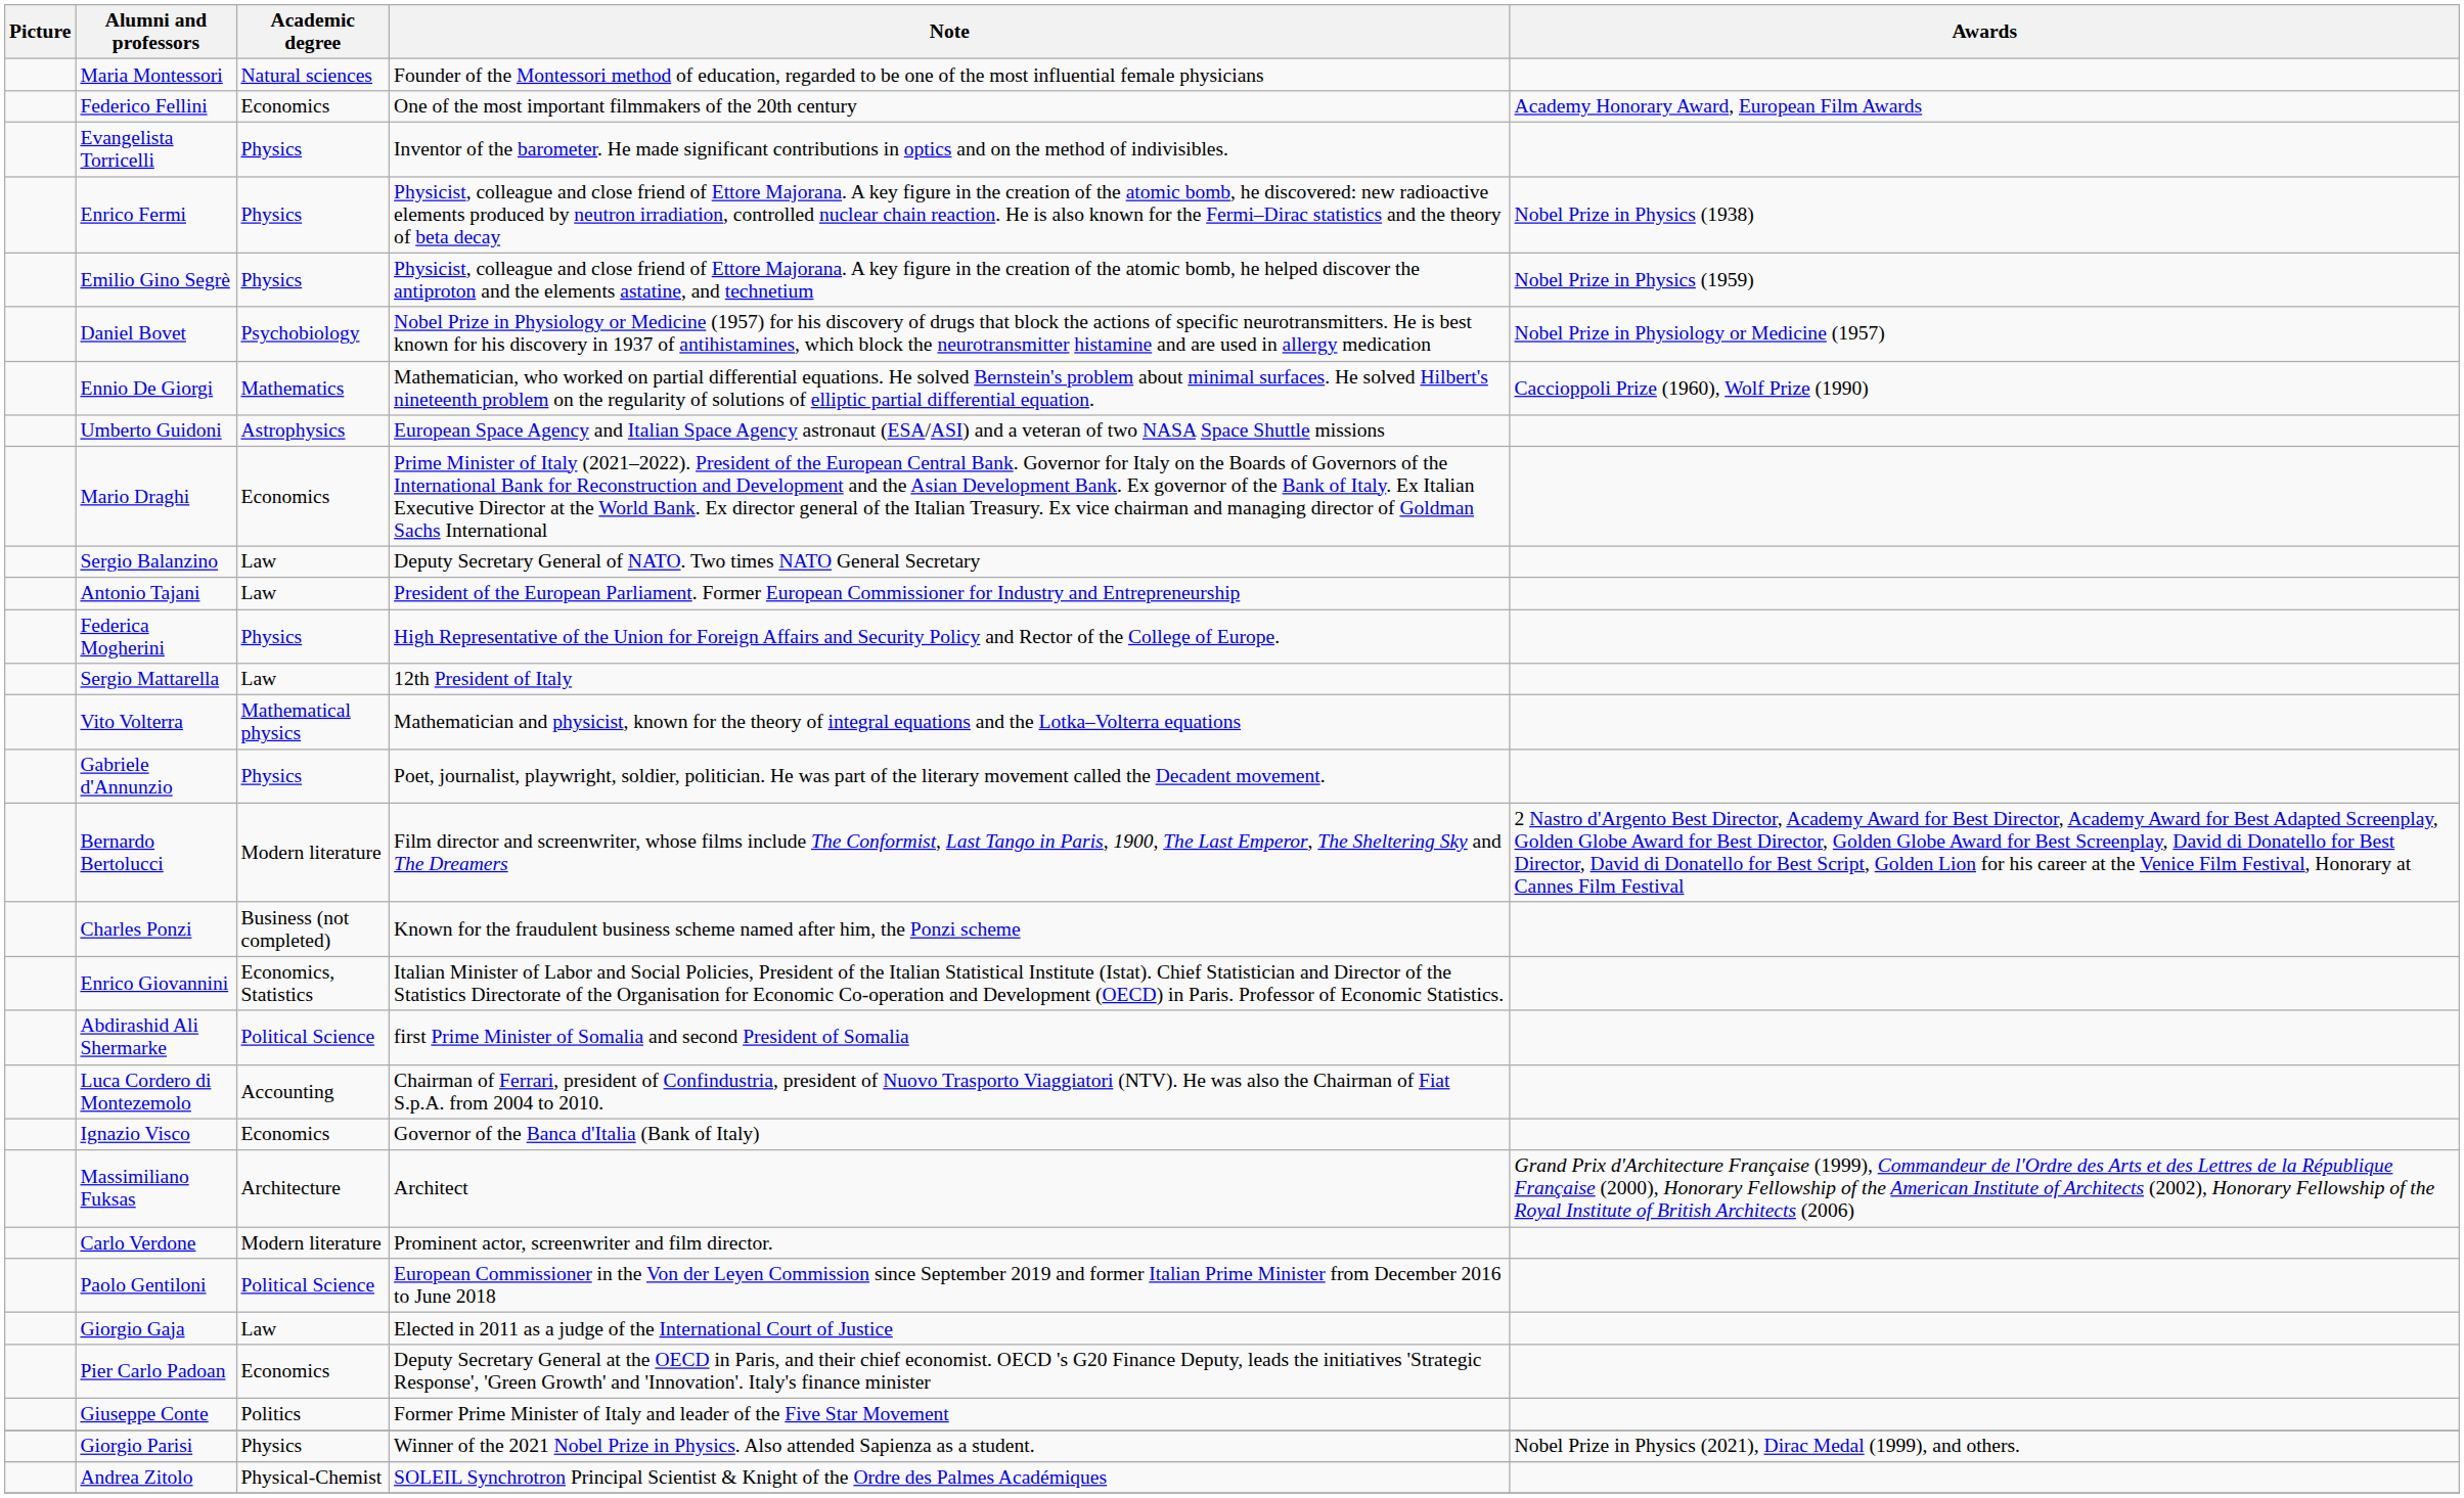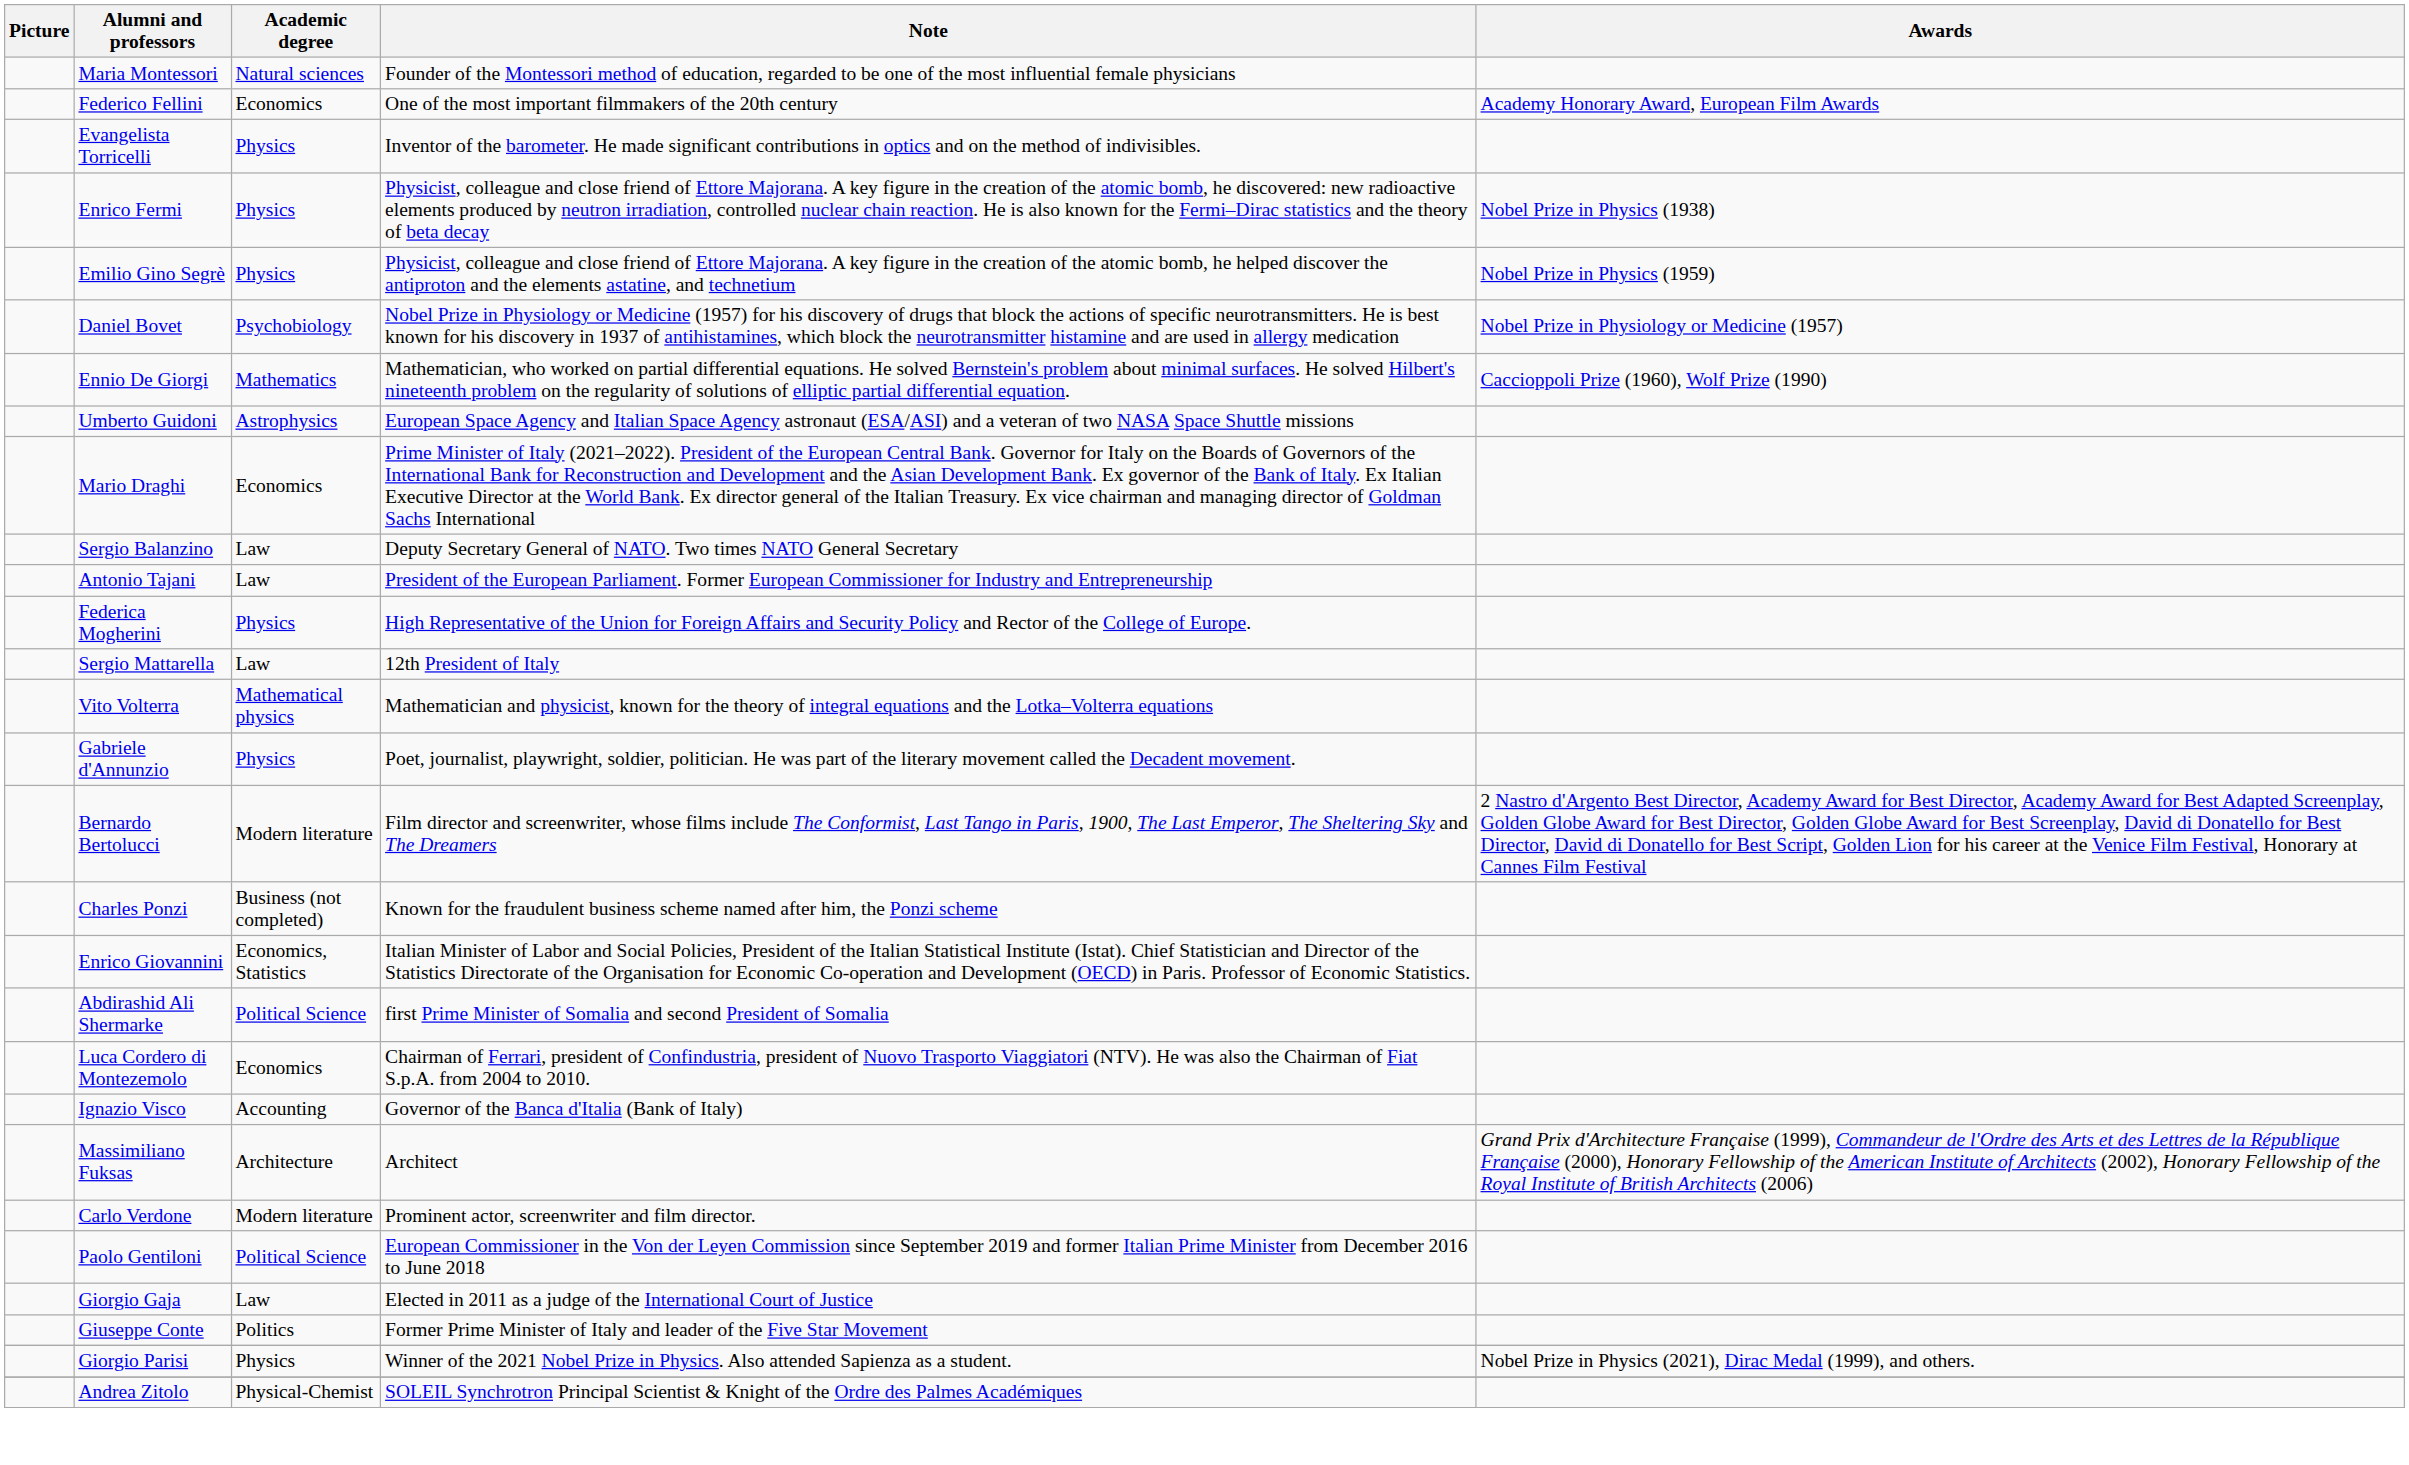 <table class="wikitable sortable">
 <tr>
 <th class="unsortable">Picture</th>
 <th>Alumni and professors</th>
 <th>Academic degree</th>
 <th class="unsortable">Note</th>
 <th>Awards</th>
 </tr>
 <tr>
 <td></td>
 <td><a href='#'>Maria Montessori</a></td>
 <td><a href='#'>Natural sciences</a></td>
 <td>Founder of the <a href='#'>Montessori method</a> of education, regarded to be one of the most influential female physicians</td>
 <td></td>
 </tr>
 <tr>
 <td></td>
 <td><a href='#'>Federico Fellini</a></td>
 <td>Economics</td>
 <td>One of the most important filmmakers of the 20th century</td>
 <td><a href='#'>Academy Honorary Award</a>, <a href='#'>European Film Awards</a></td>
 </tr>
 <tr>
 <td></td>
 <td><a href='#'>Evangelista Torricelli</a></td>
 <td><a href='#'>Physics</a></td>
 <td>Inventor of the <a href='#'>barometer</a>. He made significant contributions in <a href='#'>optics</a> and on the method of indivisibles.</td>
 <td></td>
 </tr>
 <tr>
 <td></td>
 <td><a href='#'>Enrico Fermi</a></td>
 <td><a href='#'>Physics</a></td>
 <td><a href='#'>Physicist</a>, colleague and close friend of <a href='#'>Ettore Majorana</a>. A key figure in the creation of the <a href='#'>atomic bomb</a>, he discovered: new radioactive elements produced by <a href='#'>neutron irradiation</a>, controlled <a href='#'>nuclear chain reaction</a>. He is also known for the <a href='#'>Fermi–Dirac statistics</a> and the theory of <a href='#'>beta decay</a></td>
 <td><a href='#'>Nobel Prize in Physics</a> (1938)</td>
 </tr>
 <tr>
 <td></td>
 <td><a href='#'>Emilio Gino Segrè</a></td>
 <td><a href='#'>Physics</a></td>
 <td><a href='#'>Physicist</a>, colleague and close friend of <a href='#'>Ettore Majorana</a>. A key figure in the creation of the atomic bomb, he helped discover the <a href='#'>antiproton</a> and the elements <a href='#'>astatine</a>, and <a href='#'>technetium</a></td>
 <td><a href='#'>Nobel Prize in Physics</a> (1959)</td>
 </tr>
 <tr>
 <td></td>
 <td><a href='#'>Daniel Bovet</a></td>
 <td><a href='#'>Psychobiology</a></td>
 <td><a href='#'>Nobel Prize in Physiology or Medicine</a> (1957) for his discovery of drugs that block the actions of specific neurotransmitters. He is best known for his discovery in 1937 of <a href='#'>antihistamines</a>, which block the <a href='#'>neurotransmitter</a> <a href='#'>histamine</a> and are used in <a href='#'>allergy</a> medication</td>
 <td><a href='#'>Nobel Prize in Physiology or Medicine</a> (1957)</td>
 </tr>
 <tr>
 <td></td>
 <td><a href='#'>Ennio De Giorgi</a></td>
 <td><a href='#'>Mathematics</a></td>
 <td>Mathematician, who worked on partial differential equations. He solved <a href='#'>Bernstein's problem</a> about <a href='#'>minimal surfaces</a>. He solved <a href='#'>Hilbert's nineteenth problem</a> on the regularity of solutions of <a href='#'>elliptic partial differential equation</a>.</td>
 <td><a href='#'>Caccioppoli Prize</a> (1960), <a href='#'>Wolf Prize</a> (1990)</td>
 </tr>
 <tr>
 <td></td>
 <td><a href='#'>Umberto Guidoni</a></td>
 <td><a href='#'>Astrophysics</a></td>
 <td><a href='#'>European Space Agency</a> and <a href='#'>Italian Space Agency</a> astronaut (<a href='#'>ESA</a>/<a href='#'>ASI</a>) and a veteran of two <a href='#'>NASA</a> <a href='#'>Space Shuttle</a> missions</td>
 <td></td>
 </tr>
 <tr>
 <td></td>
 <td><a href='#'>Mario Draghi</a></td>
 <td>Economics</td>
 <td><a href='#'>Prime Minister of Italy</a> (2021–2022). <a href='#'>President of the European Central Bank</a>. Governor for Italy on the Boards of Governors of the <a href='#'>International Bank for Reconstruction and Development</a> and the <a href='#'>Asian Development Bank</a>. Ex governor of the <a href='#'>Bank of Italy</a>. Ex Italian Executive Director at the <a href='#'>World Bank</a>. Ex director general of the Italian Treasury. Ex vice chairman and managing director of <a href='#'>Goldman Sachs</a> International</td>
 <td></td>
 </tr>
 <tr>
 <td></td>
 <td><a href='#'>Sergio Balanzino</a></td>
 <td>Law</td>
 <td>Deputy Secretary General of <a href='#'>NATO</a>. Two times <a href='#'>NATO</a> General Secretary</td>
 <td></td>
 </tr>
 <tr>
 <td></td>
 <td><a href='#'>Antonio Tajani</a></td>
 <td>Law</td>
 <td><a href='#'>President of the European Parliament</a>. Former <a href='#'>European Commissioner for Industry and Entrepreneurship</a></td>
 <td></td>
 </tr>
 <tr>
 <td></td>
 <td><a href='#'>Federica Mogherini</a></td>
 <td><a href='#'>Physics</a></td>
 <td><a href='#'>High Representative of the Union for Foreign Affairs and Security Policy</a> and Rector of the <a href='#'>College of Europe</a>.</td>
 <td></td>
 </tr>
 <tr>
 <td></td>
 <td><a href='#'>Sergio Mattarella</a></td>
 <td>Law</td>
 <td>12th <a href='#'>President of Italy</a></td>
 <td></td>
 </tr>
 <tr>
 <td></td>
 <td><a href='#'>Vito Volterra</a></td>
 <td><a href='#'>Mathematical physics</a></td>
 <td>Mathematician and <a href='#'>physicist</a>, known for the theory of <a href='#'>integral equations</a> and the <a href='#'>Lotka–Volterra equations</a></td>
 <td></td>
 </tr>
 <tr>
 <td></td>
 <td><a href='#'>Gabriele d'Annunzio</a></td>
 <td><a href='#'>Physics</a></td>
 <td>Poet, journalist, playwright, soldier, politician. He was part of the literary movement called the <a href='#'>Decadent movement</a>.</td>
 <td></td>
 </tr>
 <tr>
 <td></td>
 <td><a href='#'>Bernardo Bertolucci</a></td>
 <td>Modern literature</td>
 <td>Film director and screenwriter, whose films include <em><a href='#'>The Conformist</a></em>, <em><a href='#'>Last Tango in Paris</a></em>, <em>1900</em>, <em><a href='#'>The Last Emperor</a></em>, <em><a href='#'>The Sheltering Sky</a></em> and <a href='#'><em>The Dreamers</em></a></td>
 <td>2 <a href='#'>Nastro d'Argento Best Director</a>, <a href='#'>Academy Award for Best Director</a>, <a href='#'>Academy Award for Best Adapted Screenplay</a>, <a href='#'>Golden Globe Award for Best Director</a>, <a href='#'>Golden Globe Award for Best Screenplay</a>, <a href='#'>David di Donatello for Best Director</a>, <a href='#'>David di Donatello for Best Script</a>, <a href='#'>Golden Lion</a> for his career at the <a href='#'>Venice Film Festival</a>, Honorary  at <a href='#'>Cannes Film Festival</a></td>
 </tr>
 <tr>
 <td></td>
 <td><a href='#'>Charles Ponzi</a></td>
 <td>Business (not completed)</td>
 <td>Known for the fraudulent business scheme named after him, the <a href='#'>Ponzi scheme</a></td>
 <td></td>
 </tr>
 <tr>
 <td></td>
 <td><a href='#'>Enrico Giovannini</a></td>
 <td>Economics, Statistics</td>
 <td>Italian Minister of Labor and Social Policies, President of the Italian Statistical Institute (Istat). Chief Statistician and Director of the Statistics Directorate of the Organisation for Economic Co-operation and Development (<a href='#'>OECD</a>) in Paris. Professor of Economic Statistics.</td>
 <td></td>
 </tr>
 <tr>
 <td></td>
 <td><a href='#'>Abdirashid Ali Shermarke</a></td>
 <td><a href='#'>Political Science</a></td>
 <td>first <a href='#'>Prime Minister of Somalia</a> and second <a href='#'>President of Somalia</a></td>
 <td></td>
 </tr>
 <tr>
 <td></td>
 <td><a href='#'>Luca Cordero di Montezemolo</a></td>
-<td>Accounting</td>
+<td>Economics</td>
 <td>Chairman of <a href='#'>Ferrari</a>, president of <a href='#'>Confindustria</a>, president of <a href='#'>Nuovo Trasporto Viaggiatori</a> (NTV). He was also the Chairman of <a href='#'>Fiat</a> S.p.A. from 2004 to 2010.</td>
 <td></td>
 </tr>
 <tr>
 <td></td>
 <td><a href='#'>Ignazio Visco</a></td>
-<td>Economics</td>
+<td>Accounting</td>
 <td>Governor of the <a href='#'>Banca d'Italia</a> (Bank of Italy)</td>
 <td></td>
 </tr>
 <tr>
 <td></td>
 <td><a href='#'>Massimiliano Fuksas</a></td>
 <td>Architecture</td>
 <td>Architect</td>
 <td><em>Grand Prix d'Architecture Française</em> (1999), <em><a href='#'>Commandeur de l'Ordre des Arts et des Lettres de la République Française</a></em> (2000), <em>Honorary Fellowship of the <a href='#'>American Institute of Architects</a></em> (2002), <em>Honorary Fellowship of the <a href='#'>Royal Institute of British Architects</a></em> (2006)</td>
 </tr>
 <tr>
 <td></td>
 <td><a href='#'>Carlo Verdone</a></td>
 <td>Modern literature</td>
 <td>Prominent actor, screenwriter and film director.</td>
 <td></td>
 </tr>
 <tr>
 <td></td>
 <td><a href='#'>Paolo Gentiloni</a></td>
 <td><a href='#'>Political Science</a></td>
 <td><a href='#'>European Commissioner</a> in the <a href='#'>Von der Leyen Commission</a> since September 2019 and former <a href='#'>Italian Prime Minister</a> from December 2016 to June 2018</td>
 <td></td>
 </tr>
 <tr>
 <td></td>
 <td><a href='#'>Giorgio Gaja</a></td>
 <td>Law</td>
 <td>Elected in 2011 as a judge of the <a href='#'>International Court of Justice</a></td>
 <td></td>
 </tr>
 <tr>
 <td></td>
-<td><a href='#'>Pier Carlo Padoan</a></td>
-<td>Economics</td>
-<td>Deputy Secretary General at the <a href='#'>OECD</a> in Paris, and their chief economist. OECD 's G20 Finance Deputy, leads the initiatives 'Strategic Response', 'Green Growth' and 'Innovation'. Italy's finance minister</td>
-<td></td>
-</tr>
-<tr>
-<td></td>
 <td><a href='#'>Giuseppe Conte</a></td>
 <td>Politics</td>
 <td>Former Prime Minister of Italy and leader of the <a href='#'>Five Star Movement</a></td>
 <td></td>
 </tr>
 <tr>
 </tr>
 <tr>
 <td></td>
 <td><a href='#'>Giorgio Parisi</a></td>
 <td>Physics</td>
 <td>Winner of the 2021 <a href='#'>Nobel Prize in Physics</a>. Also attended Sapienza as a student.</td>
 <td>Nobel Prize in Physics (2021), <a href='#'>Dirac Medal</a> (1999), and others.</td>
 </tr>
 <tr>
 </tr>
 <tr>
 <td></td>
 <td><a href='#'>Andrea Zitolo</a></td>
 <td>Physical-Chemist</td>
 <td><a href='#'>SOLEIL Synchrotron</a> Principal Scientist & Knight of the <a href='#'>Ordre des Palmes Académiques</a></td>
 <td></td>
 </tr>
 <tr>
 </tr>
 </table>
